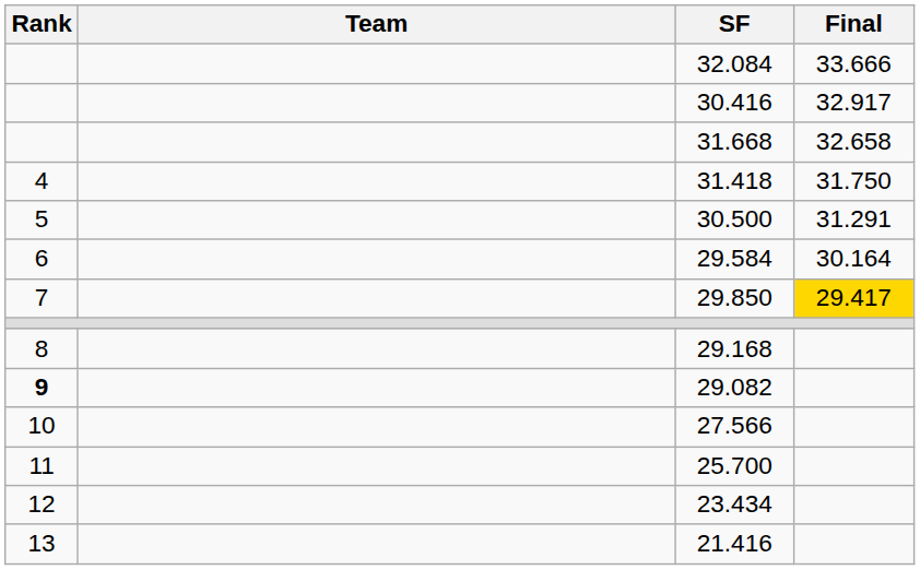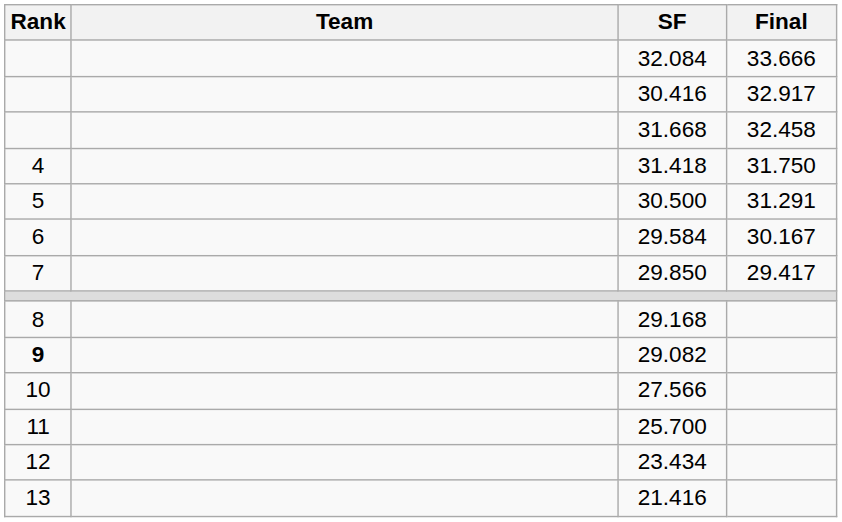 <table class=wikitable style="text-align:center">
 <tr>
 <th width=40>Rank</th>
 <th width=380>Team</th>
 <th width=70>SF</th>
 <th width=70>Final</th>
 </tr>
 <tr>
 <td></td>
 <td align=left></td>
 <td>32.084</td>
 <td>33.666</td>
 </tr>
 <tr>
 <td></td>
 <td align=left></td>
 <td>30.416</td>
 <td>32.917</td>
 </tr>
 <tr>
 <td></td>
 <td align=left></td>
 <td>31.668</td>
-<td>32.658</td>
+<td>32.458</td>
 </tr>
 <tr>
 <td>4</td>
 <td align=left></td>
 <td>31.418</td>
 <td>31.750</td>
 </tr>
 <tr>
 <td>5</td>
 <td align=left></td>
 <td>30.500</td>
 <td>31.291</td>
 </tr>
 <tr>
 <td>6</td>
 <td align=left></td>
 <td>29.584</td>
-<td>30.164</td>
+<td>30.167</td>
 </tr>
 <tr>
 <td>7</td>
 <td align=left></td>
 <td>29.850</td>
-<td style="background: gold;">29.417</td>
+<td>29.417</td>
 </tr>
 <tr bgcolor=#DDDDDD>
 <td colspan=4></td>
 </tr>
 <tr>
 <td>8</td>
 <td align=left></td>
 <td>29.168</td>
 <td></td>
 </tr>
 <tr>
 <td><strong>9</strong></td>
 <td align=left></td>
 <td>29.082</td>
 <td></td>
 </tr>
 <tr>
 <td>10</td>
 <td align=left></td>
 <td>27.566</td>
 <td></td>
 </tr>
 <tr>
 <td>11</td>
 <td align=left></td>
 <td>25.700</td>
 <td></td>
 </tr>
 <tr>
 <td>12</td>
 <td align=left></td>
 <td>23.434</td>
 <td></td>
 </tr>
 <tr>
 <td>13</td>
 <td align=left></td>
 <td>21.416</td>
 <td></td>
 </tr>
 </table>
